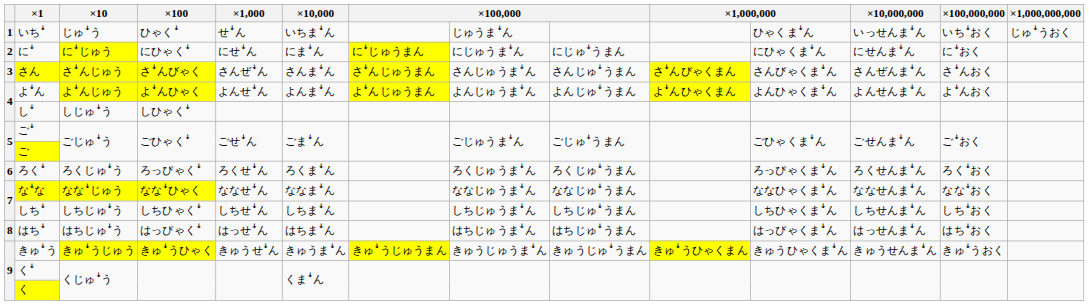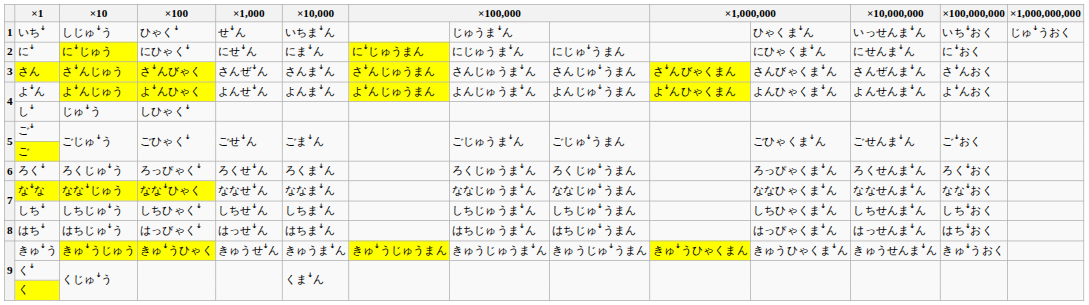 <table class="wikitable">
 <tr>
 <th></th>
 <th>×1</th>
 <th>×10</th>
 <th>×100</th>
 <th>×1,000</th>
 <th>×10,000</th>
 <th colspan=3>×100,000</th>
 <th colspan=2>×1,000,000</th>
 <th>×10,000,000</th>
 <th>×100,000,000</th>
 <th>×1,000,000,000</th>
 </tr>
 <tr>
 <th>1</th>
 <td>いちꜜ</td>
-<td>じゅꜜう</td>
+<td>しじゅꜜう</td>
 <td>ひゃくꜜ</td>
 <td>せꜜん</td>
 <td>いちまꜜん</td>
 <td></td>
 <td>じゅうまꜜん</td>
 <td></td>
 <td></td>
 <td>ひゃくまꜜん</td>
 <td>いっせんまꜜん</td>
 <td>いちꜜおく</td>
 <td>じゅꜜうおく</td>
 </tr>
 <tr>
 <th>2</th>
 <td>にꜜ</td>
 <td style="background:yellow">にꜜじゅう</td>
 <td>にひゃくꜜ</td>
 <td>にせꜜん</td>
 <td>にまꜜん</td>
 <td style="background:yellow">にꜜじゅうまん</td>
 <td>にじゅうまꜜん</td>
 <td>にじゅꜜうまん</td>
 <td></td>
 <td>にひゃくまꜜん</td>
 <td>にせんまꜜん</td>
 <td>にꜜおく</td>
 <td></td>
 </tr>
 <tr>
 <th>3</th>
 <td style="background:yellow">さん</td>
 <td style="background:yellow">さꜜんじゅう</td>
 <td style="background:yellow">さꜜんびゃく</td>
 <td>さんぜꜜん</td>
 <td>さんまꜜん</td>
 <td style="background:yellow">さꜜんじゅうまん</td>
 <td>さんじゅうまꜜん</td>
 <td>さんじゅꜜうまん</td>
 <td style="background:yellow">さꜜんびゃくまん</td>
 <td>さんびゃくまꜜん</td>
 <td>さんぜんまꜜん</td>
 <td>さꜜんおく</td>
 <td></td>
 </tr>
 <tr>
 <th rowspan=2>4</th>
 <td>よꜜん</td>
 <td style="background:yellow">よꜜんじゅう</td>
 <td style="background:yellow">よꜜんひゃく</td>
 <td>よんせꜜん</td>
 <td>よんまꜜん</td>
 <td style="background:yellow">よꜜんじゅうまん</td>
 <td>よんじゅうまꜜん</td>
 <td>よんじゅꜜうまん</td>
 <td style="background:yellow">よꜜんひゃくまん</td>
 <td>よんひゃくまꜜん</td>
 <td>よんせんまꜜん</td>
 <td>よꜜんおく</td>
 <td></td>
 </tr>
 <tr>
 <td>しꜜ</td>
-<td>しじゅꜜう</td>
+<td>じゅꜜう</td>
 <td>しひゃくꜜ</td>
 <td></td>
 <td></td>
 <td></td>
 <td></td>
 <td></td>
 <td></td>
 <td></td>
 <td></td>
 <td></td>
 <td></td>
 </tr>
 <tr>
 <th rowspan=2>5</th>
 <td>ごꜜ</td>
 <td rowspan=2>ごじゅꜜう</td>
 <td rowspan=2>ごひゃくꜜ</td>
 <td rowspan=2>ごせꜜん</td>
 <td rowspan=2>ごまꜜん</td>
 <td rowspan=2></td>
 <td rowspan=2>ごじゅうまꜜん</td>
 <td rowspan=2>ごじゅꜜうまん</td>
 <td rowspan=2></td>
 <td rowspan=2>ごひゃくまꜜん</td>
 <td rowspan=2>ごせんまꜜん</td>
 <td rowspan=2>ごꜜおく</td>
 <td rowspan=2></td>
 </tr>
 <tr>
 <td style="background:yellow">ご</td>
 </tr>
 <tr>
 <th>6</th>
 <td>ろくꜜ</td>
 <td>ろくじゅꜜう</td>
 <td>ろっぴゃくꜜ</td>
 <td>ろくせꜜん</td>
 <td>ろくまꜜん</td>
 <td></td>
 <td>ろくじゅうまꜜん</td>
 <td>ろくじゅꜜうまん</td>
 <td></td>
 <td>ろっぴゃくまꜜん</td>
 <td>ろくせんまꜜん</td>
 <td>ろくꜜおく</td>
 <td></td>
 </tr>
 <tr>
 <th rowspan=2>7</th>
 <td style="background:yellow">なꜜな</td>
 <td style="background:yellow">ななꜜじゅう</td>
 <td style="background:yellow">ななꜜひゃく</td>
 <td>ななせꜜん</td>
 <td>ななまꜜん</td>
 <td></td>
 <td>ななじゅうまꜜん</td>
 <td>ななじゅꜜうまん</td>
 <td></td>
 <td>ななひゃくまꜜん</td>
 <td>ななせんまꜜん</td>
 <td>ななꜜおく</td>
 <td></td>
 </tr>
 <tr>
 <td>しちꜜ</td>
 <td>しちじゅꜜう</td>
 <td>しちひゃくꜜ</td>
 <td>しちせꜜん</td>
 <td>しちまꜜん</td>
 <td></td>
 <td>しちじゅうまꜜん</td>
 <td>しちじゅꜜうまん</td>
 <td></td>
 <td>しちひゃくまꜜん</td>
 <td>しちせんまꜜん</td>
 <td>しちꜜおく</td>
 <td></td>
 </tr>
 <tr>
 <th>8</th>
 <td>はちꜜ</td>
 <td>はちじゅꜜう</td>
 <td>はっぴゃくꜜ</td>
 <td>はっせꜜん</td>
 <td>はちまꜜん</td>
 <td></td>
 <td>はちじゅうまꜜん</td>
 <td>はちじゅꜜうまん</td>
 <td></td>
 <td>はっぴゃくまꜜん</td>
 <td>はっせんまꜜん</td>
 <td>はちꜜおく</td>
 <td></td>
 </tr>
 <tr>
 <th rowspan=3>9</th>
 <td>きゅꜜう</td>
 <td style="background:yellow">きゅꜜうじゅう</td>
 <td style="background:yellow">きゅꜜうひゃく</td>
 <td>きゅうせꜜん</td>
 <td>きゅうまꜜん</td>
 <td style="background:yellow">きゅꜜうじゅうまん</td>
 <td>きゅうじゅうまꜜん</td>
 <td>きゅうじゅꜜうまん</td>
 <td style="background:yellow">きゅꜜうひゃくまん</td>
 <td>きゅうひゃくまꜜん</td>
 <td>きゅうせんまꜜん</td>
 <td>きゅꜜうおく</td>
 <td></td>
 </tr>
 <tr>
 <td>くꜜ</td>
 <td rowspan=2>くじゅꜜう</td>
 <td rowspan=2></td>
 <td rowspan=2></td>
 <td rowspan=2>くまꜜん</td>
 <td rowspan=2></td>
 <td rowspan=2></td>
 <td rowspan=2></td>
 <td rowspan=2></td>
 <td rowspan=2></td>
 <td rowspan=2></td>
 <td rowspan=2></td>
 <td rowspan=2></td>
 </tr>
 <tr>
 <td style="background:yellow">く</td>
 </tr>
 </table>
